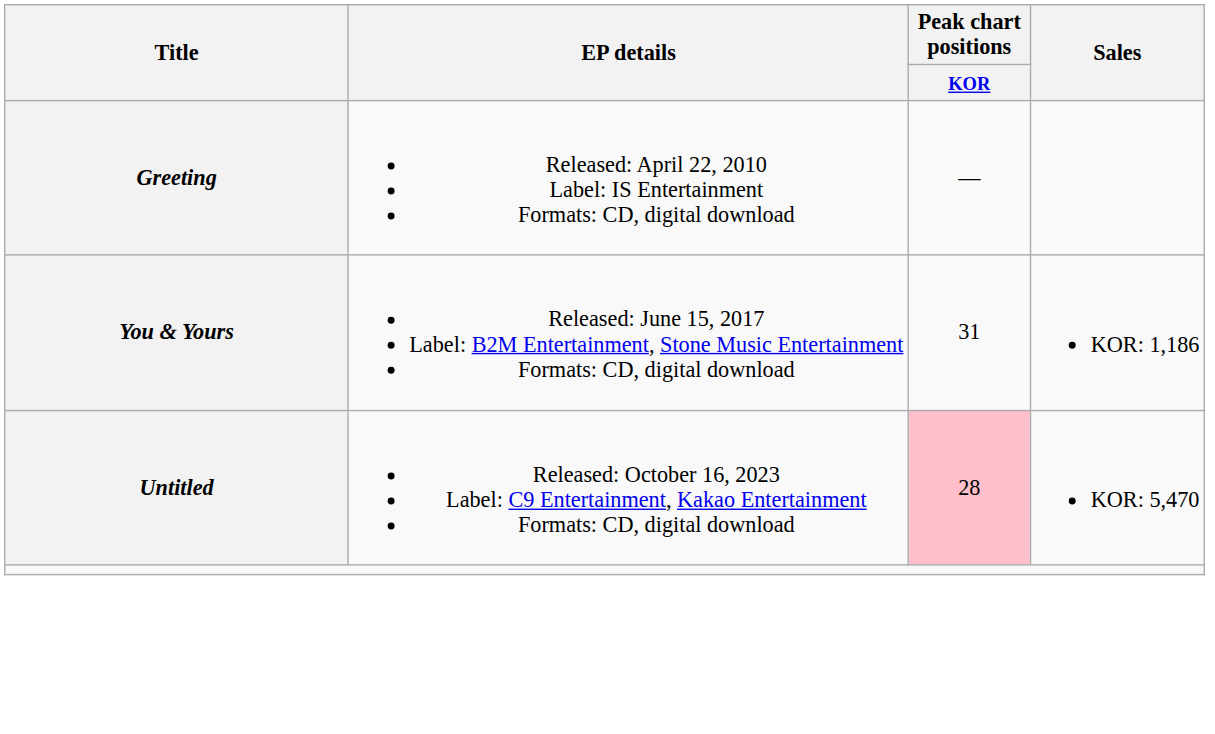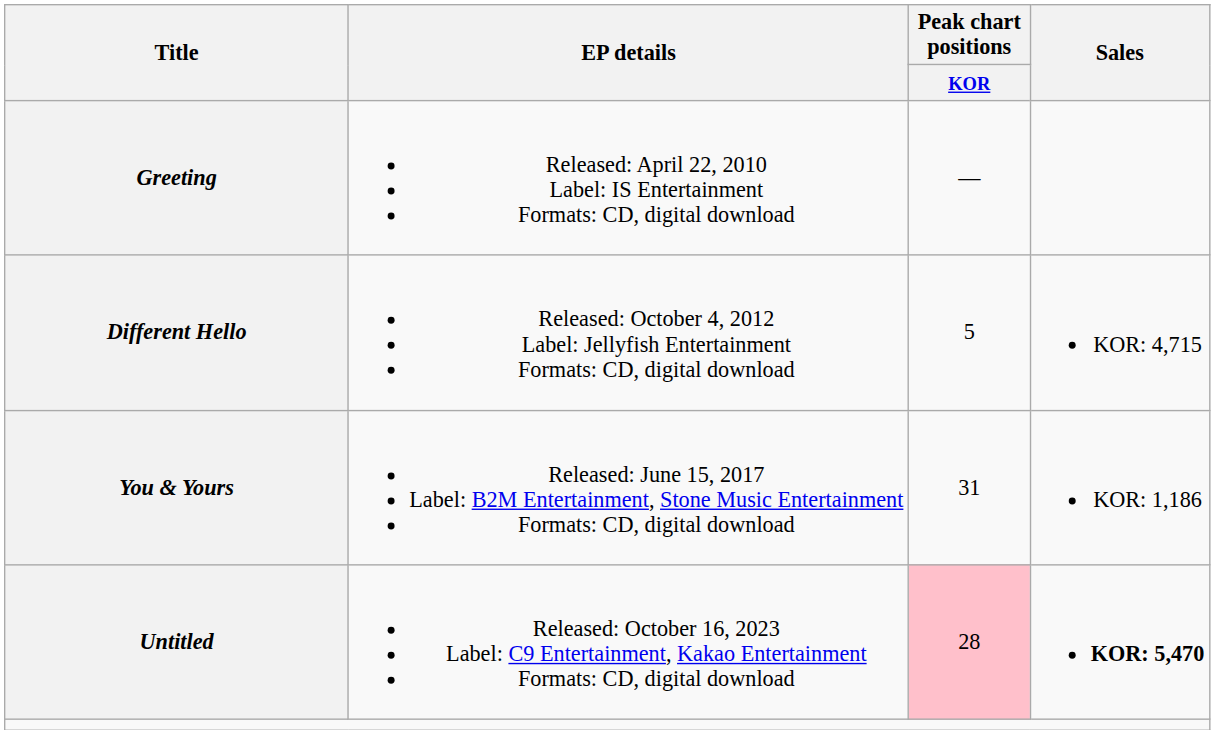 <table class="wikitable plainrowheaders" style="text-align:center;">
 <tr>
 <th scope="col" rowspan="2" style="width:15em;">Title</th>
 <th scope="col" rowspan="2">EP details</th>
 <th scope="col" colspan="1" style="width:5em;">Peak chart positions</th>
 <th scope="col" rowspan="2">Sales</th>
 </tr>
 <tr>
 <th><small><a href='#'>KOR</a></small><br></th>
 </tr>
 <tr>
 <th scope="row"><em>Greeting</em></th>
 <td><br><ul><li>Released: April 22, 2010</li><li>Label: IS Entertainment</li><li>Formats: CD, digital download</li></ul></td>
 <td>—</td>
 <td></td>
 </tr>
 <tr>
+<th scope="row"><em>Different Hello</em></th>
+<td><br><ul><li>Released: October 4, 2012</li><li>Label: Jellyfish Entertainment</li><li>Formats: CD, digital download</li></ul></td>
+<td>5</td>
+<td><br><ul><li>KOR: 4,715</li></ul></td>
+</tr>
+<tr>
 <th scope="row"><em>You & Yours</em></th>
 <td><br><ul><li>Released: June 15, 2017</li><li>Label: <a href='#'>B2M Entertainment</a>, <a href='#'>Stone Music Entertainment</a></li><li>Formats: CD, digital download</li></ul></td>
 <td>31</td>
 <td><br><ul><li>KOR: 1,186</li></ul></td>
 </tr>
 <tr>
 <th scope="row"><em>Untitled</em></th>
 <td><br><ul><li>Released: October 16, 2023</li><li>Label: <a href='#'>C9 Entertainment</a>, <a href='#'>Kakao Entertainment</a></li><li>Formats: CD, digital download</li></ul></td>
 <td style="background: pink;">28</td>
-<td><br><ul><li>KOR: 5,470</li></ul></td>
+<td><strong><br><ul><li>KOR: 5,470</li></ul></strong></td>
 </tr>
 <tr>
 <td colspan="4"></td>
 </tr>
 </table>
